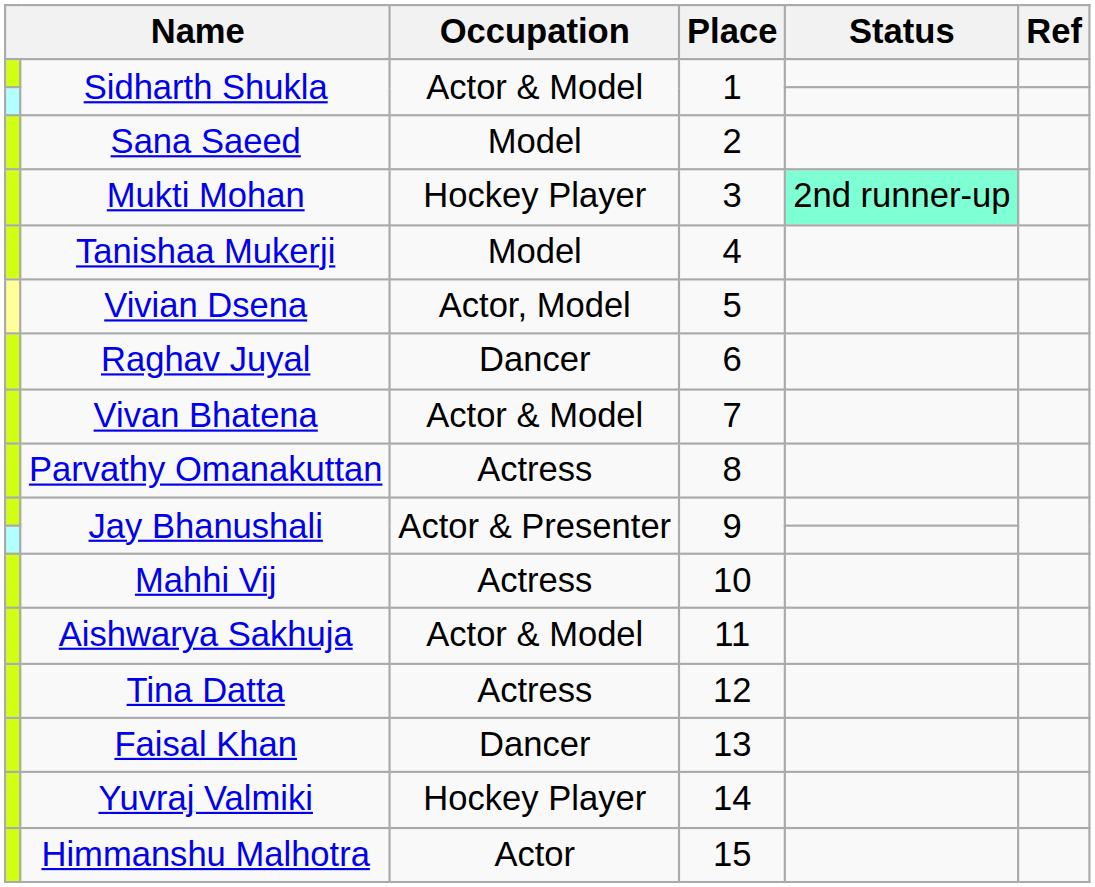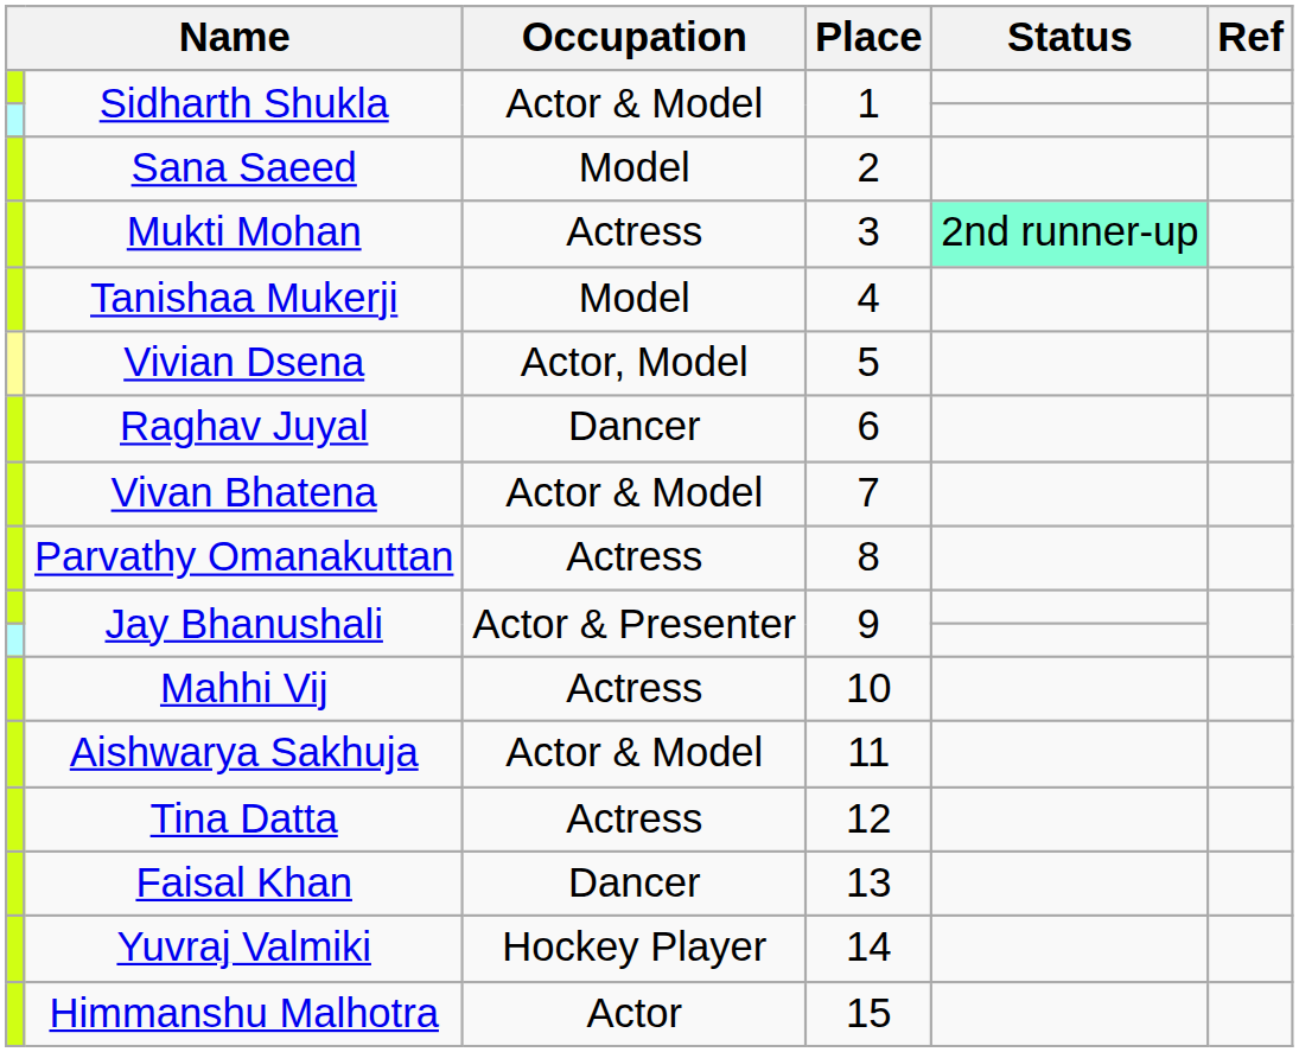 <table class="wikitable sortable" style="text-align:center;">
 <tr>
 <th colspan="2">Name</th>
 <th>Occupation</th>
 <th>Place</th>
 <th>Status</th>
 <th>Ref</th>
 </tr>
 <tr>
 <td style="background:#D0FF14;"></td>
 <td rowspan="2"><a href='#'>Sidharth Shukla</a></td>
 <td rowspan="2">Actor & Model</td>
 <td rowspan="2">1</td>
 <td></td>
 <td></td>
 </tr>
 <tr>
 <td style="background:#B2FFFF;"></td>
 <td></td>
 <td></td>
 </tr>
 <tr>
 <td style="background:#D0FF14;"></td>
 <td><a href='#'>Sana Saeed</a></td>
 <td>Model</td>
 <td>2</td>
 <td></td>
 <td></td>
 </tr>
 <tr>
 <td style="background:#D0FF14;"></td>
 <td><a href='#'>Mukti Mohan</a></td>
-<td>Hockey Player</td>
+<td>Actress</td>
 <td>3</td>
 <td bgcolor="7FFFD4">2nd runner-up</td>
 <td></td>
 </tr>
 <tr>
 <td style="background:#D0FF14;"></td>
 <td><a href='#'>Tanishaa Mukerji</a></td>
 <td>Model</td>
 <td>4</td>
 <td></td>
 <td></td>
 </tr>
 <tr>
 <td style="background:#FFFF99;"></td>
 <td><a href='#'>Vivian Dsena</a></td>
 <td>Actor, Model</td>
 <td>5</td>
 <td></td>
 <td></td>
 </tr>
 <tr>
 <td style="background:#D0FF14;"></td>
 <td><a href='#'>Raghav Juyal</a></td>
 <td>Dancer</td>
 <td>6</td>
 <td></td>
 <td></td>
 </tr>
 <tr>
 <td style="background:#D0FF14;"></td>
 <td><a href='#'>Vivan Bhatena</a></td>
 <td>Actor & Model</td>
 <td>7</td>
 <td></td>
 <td></td>
 </tr>
 <tr>
 <td style="background:#D0FF14;"></td>
 <td><a href='#'>Parvathy Omanakuttan</a></td>
 <td>Actress</td>
 <td>8</td>
 <td></td>
 <td></td>
 </tr>
 <tr>
 <td style="background:#D0FF14;"></td>
 <td rowspan="2"><a href='#'>Jay Bhanushali</a></td>
 <td rowspan="2">Actor &  Presenter</td>
 <td rowspan="2">9</td>
 <td></td>
 <td rowspan="2"></td>
 </tr>
 <tr>
 <td style="background:#B2FFFF;"></td>
 <td></td>
 </tr>
 <tr>
 <td style="background:#D0FF14;"></td>
 <td><a href='#'>Mahhi Vij</a></td>
 <td>Actress</td>
 <td>10</td>
 <td></td>
 <td></td>
 </tr>
 <tr>
 <td style="background:#D0FF14;"></td>
 <td><a href='#'>Aishwarya Sakhuja</a></td>
 <td>Actor & Model</td>
 <td>11</td>
 <td></td>
 <td></td>
 </tr>
 <tr>
 <td style="background:#D0FF14;"></td>
 <td><a href='#'>Tina Datta</a></td>
 <td>Actress</td>
 <td>12</td>
 <td></td>
 <td></td>
 </tr>
 <tr>
 <td style="background:#D0FF14;"></td>
 <td><a href='#'>Faisal Khan</a></td>
 <td>Dancer</td>
 <td>13</td>
 <td></td>
 <td></td>
 </tr>
 <tr>
 <td style="background:#D0FF14;"></td>
 <td><a href='#'>Yuvraj Valmiki</a></td>
 <td>Hockey Player</td>
 <td>14</td>
 <td></td>
 <td></td>
 </tr>
 <tr>
 <td style="background:#D0FF14;"></td>
 <td><a href='#'>Himmanshu Malhotra</a></td>
 <td>Actor</td>
 <td>15</td>
 <td></td>
 <td></td>
 </tr>
 </table>
